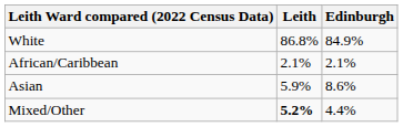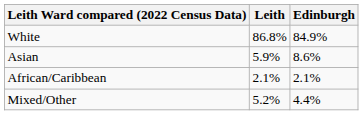 <table class="wikitable">
 <tr>
 <th>Leith Ward compared (2022 Census Data)</th>
 <th>Leith</th>
 <th>Edinburgh</th>
 </tr>
 <tr>
 <td>White</td>
 <td>86.8%</td>
 <td>84.9%</td>
 </tr>
 <tr>
+<td>Asian</td>
+<td>5.9%</td>
+<td>8.6%</td>
+</tr>
+<tr>
 <td>African/Caribbean</td>
 <td>2.1%</td>
 <td>2.1%</td>
 </tr>
 <tr>
-<td>Asian</td>
-<td>5.9%</td>
-<td>8.6%</td>
-</tr>
-<tr>
 <td>Mixed/Other</td>
-<td><strong>5.2%</strong></td>
+<td>5.2%</td>
 <td>4.4%</td>
 </tr>
 </table>
